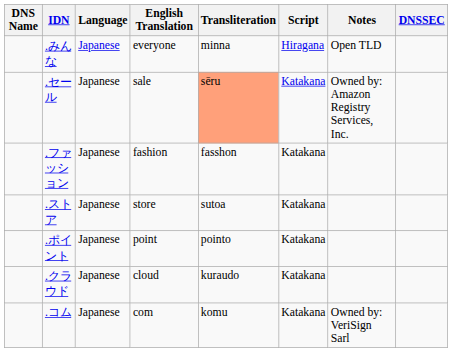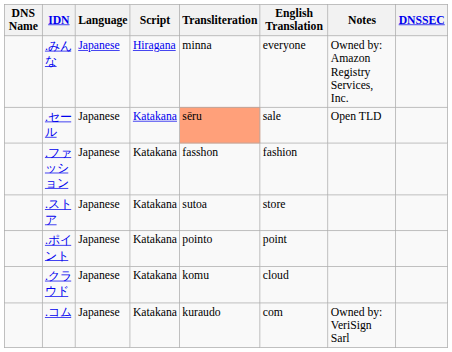 <table class="wikitable sortable">
 <tr>
 <th>DNS Name</th>
 <th><a href='#'>IDN</a></th>
 <th>Language</th>
+<th>Script</th>
+<th>Transliteration</th>
 <th>English Translation</th>
-<th>Transliteration</th>
-<th>Script</th>
 <th>Notes</th>
 <th><a href='#'>DNSSEC</a></th>
 </tr>
 <tr valign="top">
 <td></td>
 <td><a href='#'>.みんな</a></td>
 <td><a href='#'>Japanese</a></td>
+<td><a href='#'>Hiragana</a></td>
+<td>minna</td>
 <td>everyone</td>
-<td>minna</td>
-<td><a href='#'>Hiragana</a></td>
-<td>Open TLD</td>
+<td>Owned by: Amazon Registry Services, Inc.</td>
 <td></td>
 </tr>
 <tr valign="top">
 <td></td>
 <td><a href='#'>.セール</a></td>
 <td>Japanese</td>
+<td><a href='#'>Katakana</a></td>
+<td style="background: lightsalmon;">sēru</td>
 <td>sale</td>
-<td style="background: lightsalmon;">sēru</td>
-<td><a href='#'>Katakana</a></td>
-<td>Owned by: Amazon Registry Services, Inc.</td>
+<td>Open TLD</td>
 <td></td>
 </tr>
 <tr valign="top">
 <td></td>
 <td><a href='#'>.ファッション</a></td>
 <td>Japanese</td>
+<td>Katakana</td>
+<td>fasshon</td>
 <td>fashion</td>
-<td>fasshon</td>
-<td>Katakana</td>
 <td></td>
 <td></td>
 </tr>
 <tr valign="top">
 <td></td>
 <td><a href='#'>.ストア</a></td>
 <td>Japanese</td>
+<td>Katakana</td>
+<td>sutoa</td>
 <td>store</td>
-<td>sutoa</td>
-<td>Katakana</td>
 <td></td>
 <td></td>
 </tr>
 <tr valign="top">
 <td></td>
 <td><a href='#'>.ポイント</a></td>
 <td>Japanese</td>
+<td>Katakana</td>
+<td>pointo</td>
 <td>point</td>
-<td>pointo</td>
-<td>Katakana</td>
 <td></td>
 <td></td>
 </tr>
 <tr valign="top">
 <td></td>
 <td><a href='#'>.クラウド</a></td>
 <td>Japanese</td>
+<td>Katakana</td>
+<td>komu</td>
 <td>cloud</td>
-<td>kuraudo</td>
-<td>Katakana</td>
 <td></td>
 <td></td>
 </tr>
 <tr valign="top">
 <td></td>
 <td><a href='#'>.コム</a></td>
 <td>Japanese</td>
+<td>Katakana</td>
+<td>kuraudo</td>
 <td>com</td>
-<td>komu</td>
-<td>Katakana</td>
 <td>Owned by: VeriSign Sarl</td>
 <td></td>
 </tr>
 </table>
